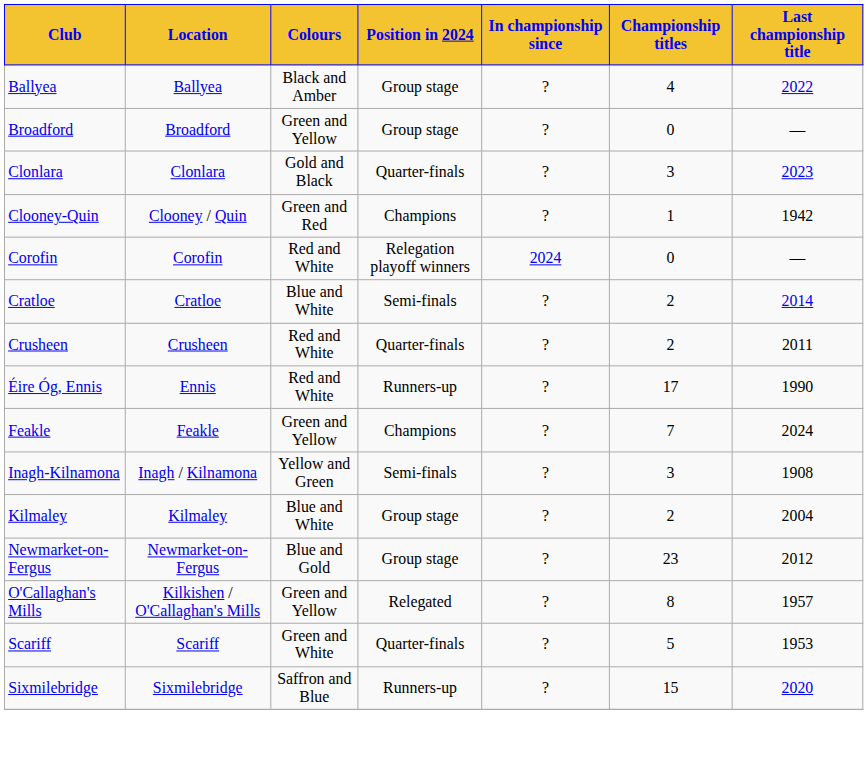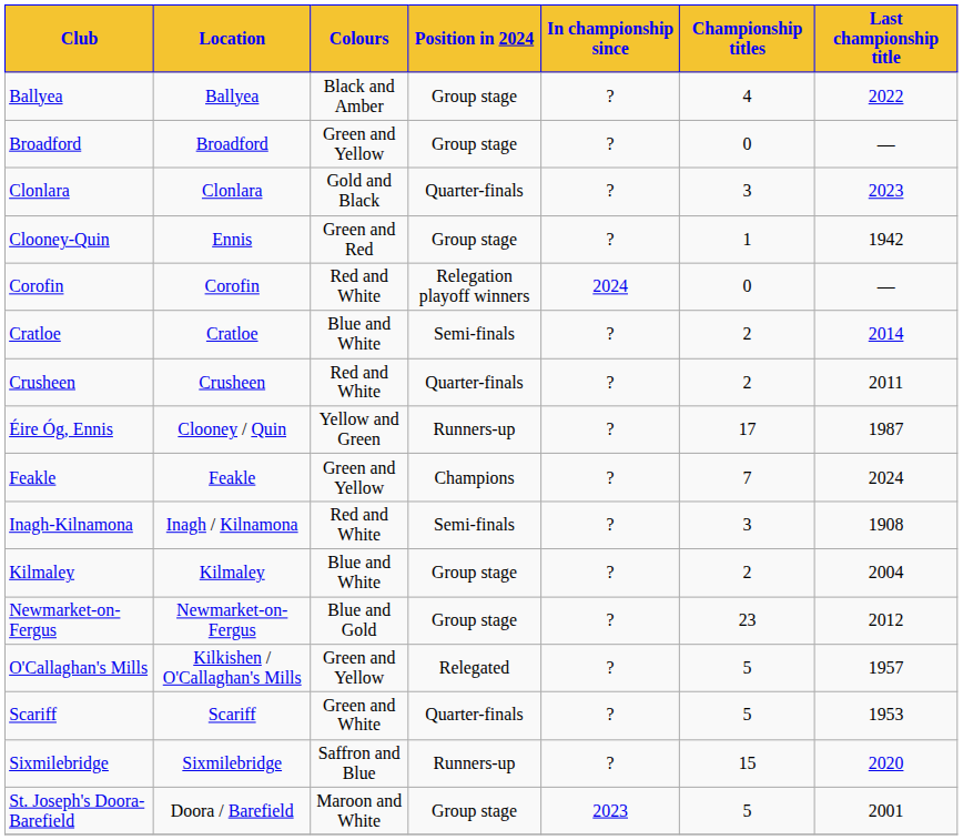 <table class="wikitable sortable" style="text-align:center;">
 <tr>
 <th style="background:#F4C430;color:blue;border:1px solid blue ">Club</th>
 <th style="background:#F4C430;color:blue;border:1px solid blue ">Location</th>
 <th style="background:#F4C430;color:blue;border:1px solid blue ">Colours</th>
 <th style="background:#F4C430;color:blue;border:1px solid blue ">Position in <a href='#'>2024</a></th>
 <th style="background:#F4C430;color:blue;border:1px solid blue ">In championship since</th>
 <th style="background:#F4C430;color:blue;border:1px solid blue ">Championship titles</th>
 <th style="background:#F4C430;color:blue;border:1px solid blue ">Last championship title</th>
 </tr>
 <tr>
 <td style="text-align:left;"> <a href='#'>Ballyea</a></td>
 <td><a href='#'>Ballyea</a></td>
 <td>Black and Amber</td>
 <td>Group stage</td>
 <td>?</td>
 <td align="center">4</td>
 <td align="center"><a href='#'>2022</a></td>
 </tr>
 <tr>
 <td style="text-align:left;"> <a href='#'>Broadford</a></td>
 <td><a href='#'>Broadford</a></td>
 <td>Green and Yellow</td>
 <td>Group stage</td>
 <td>?</td>
 <td align="center">0</td>
 <td align="center">—</td>
 </tr>
 <tr>
 <td style="text-align:left;"> <a href='#'>Clonlara</a></td>
 <td><a href='#'>Clonlara</a></td>
 <td>Gold and Black</td>
 <td>Quarter-finals</td>
 <td>?</td>
 <td align="center">3</td>
 <td align="center"><a href='#'>2023</a></td>
 </tr>
 <tr>
 <td style="text-align:left;"> <a href='#'>Clooney-Quin</a></td>
-<td><a href='#'>Clooney</a> / <a href='#'>Quin</a></td>
+<td><a href='#'>Ennis</a></td>
 <td>Green and Red</td>
-<td>Champions</td>
+<td>Group stage</td>
 <td>?</td>
 <td align="center">1</td>
 <td align="center">1942</td>
 </tr>
 <tr>
 <td style="text-align:left;"> <a href='#'>Corofin</a></td>
 <td><a href='#'>Corofin</a></td>
 <td>Red and White</td>
 <td>Relegation playoff winners</td>
 <td><a href='#'>2024</a></td>
 <td align="center">0</td>
 <td align="center">—</td>
 </tr>
 <tr>
 <td style="text-align:left;"> <a href='#'>Cratloe</a></td>
 <td><a href='#'>Cratloe</a></td>
 <td>Blue and White</td>
 <td>Semi-finals</td>
 <td>?</td>
 <td align="center">2</td>
 <td align="center"><a href='#'>2014</a></td>
 </tr>
 <tr>
 <td style="text-align:left;"> <a href='#'>Crusheen</a></td>
 <td><a href='#'>Crusheen</a></td>
 <td>Red and White</td>
 <td>Quarter-finals</td>
 <td>?</td>
 <td align="center">2</td>
 <td align="center">2011</td>
 </tr>
 <tr>
 <td style="text-align:left;"> <a href='#'>Éire Óg, Ennis</a></td>
-<td><a href='#'>Ennis</a></td>
-<td>Red and White</td>
+<td><a href='#'>Clooney</a> / <a href='#'>Quin</a></td>
+<td>Yellow and Green</td>
 <td>Runners-up</td>
 <td>?</td>
 <td align="center">17</td>
-<td align="center">1990</td>
+<td align="center">1987</td>
 </tr>
 <tr>
 <td style="text-align:left;"> <a href='#'>Feakle</a></td>
 <td><a href='#'>Feakle</a></td>
 <td>Green and Yellow</td>
 <td>Champions</td>
 <td>?</td>
 <td align="center">7</td>
 <td align="center">2024</td>
 </tr>
 <tr>
 <td style="text-align:left;"> <a href='#'>Inagh-Kilnamona</a></td>
 <td><a href='#'>Inagh</a> / <a href='#'>Kilnamona</a></td>
-<td>Yellow and Green</td>
+<td>Red and White</td>
 <td>Semi-finals</td>
 <td>?</td>
 <td align="center">3</td>
 <td align="center">1908</td>
 </tr>
 <tr>
 <td style="text-align:left;"> <a href='#'>Kilmaley</a></td>
 <td><a href='#'>Kilmaley</a></td>
 <td>Blue and White</td>
 <td>Group stage</td>
 <td>?</td>
 <td align="center">2</td>
 <td align="center">2004</td>
 </tr>
 <tr>
 <td style="text-align:left;"> <a href='#'>Newmarket-on-Fergus</a></td>
 <td><a href='#'>Newmarket-on-Fergus</a></td>
 <td>Blue and Gold</td>
 <td>Group stage</td>
 <td>?</td>
 <td align="center">23</td>
 <td align="center">2012</td>
 </tr>
 <tr>
 <td style="text-align:left;"> <a href='#'>O'Callaghan's Mills</a></td>
 <td><a href='#'>Kilkishen</a> / <a href='#'>O'Callaghan's Mills</a></td>
 <td>Green and Yellow</td>
 <td>Relegated</td>
 <td>?</td>
-<td align="center">8</td>
+<td align="center">5</td>
 <td align="center">1957</td>
 </tr>
 <tr>
 <td style="text-align:left;"> <a href='#'>Scariff</a></td>
 <td><a href='#'>Scariff</a></td>
 <td>Green and White</td>
 <td>Quarter-finals</td>
 <td>?</td>
 <td align="center">5</td>
 <td align="center">1953</td>
 </tr>
 <tr>
 <td style="text-align:left;"> <a href='#'>Sixmilebridge</a></td>
 <td><a href='#'>Sixmilebridge</a></td>
 <td>Saffron and Blue</td>
 <td>Runners-up</td>
 <td>?</td>
 <td align="center">15</td>
 <td align="center"><a href='#'>2020</a></td>
 </tr>
 <tr>
+<td style="text-align:left;"> <a href='#'>St. Joseph's Doora-Barefield</a></td>
+<td>Doora / <a href='#'>Barefield</a></td>
+<td>Maroon and White</td>
+<td>Group stage</td>
+<td><a href='#'>2023</a></td>
+<td align="center">5</td>
+<td align="center">2001</td>
+</tr>
+<tr>
 </tr>
 </table>
